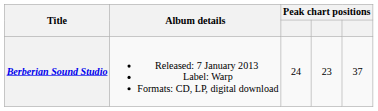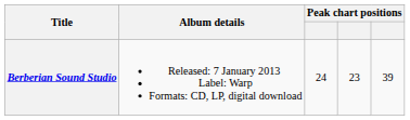 <table class="wikitable plainrowheaders" style="text-align:center">
 <tr>
 <th scope="col" rowspan="2">Title</th>
 <th scope="col" rowspan="2">Album details</th>
 <th scope="col" colspan="3">Peak chart positions</th>
 </tr>
 <tr>
 <th scope="col"><br></th>
 <th scope="col"><br></th>
 <th scope="col"><br></th>
 </tr>
 <tr>
 <th scope="row"><em><a href='#'>Berberian Sound Studio</a></em></th>
 <td><br><ul><li>Released: 7 January 2013 </li><li>Label: Warp </li><li>Formats: CD, LP, digital download</li></ul></td>
 <td>24</td>
 <td>23</td>
-<td>37</td>
+<td>39</td>
 </tr>
 </table>
